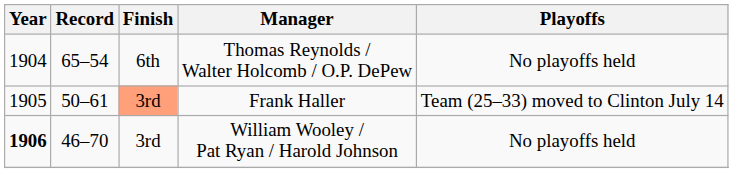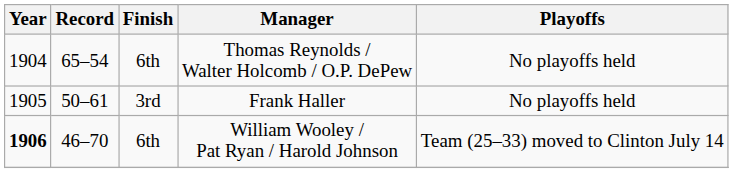 <table class="wikitable">
 <tr style="background: #F2F2F2;">
 <th>Year</th>
 <th>Record</th>
 <th>Finish</th>
 <th>Manager</th>
 <th>Playoffs</th>
 </tr>
 <tr align=center>
 <td>1904</td>
 <td>65–54</td>
 <td>6th</td>
 <td>Thomas Reynolds /<br>Walter Holcomb / O.P. DePew</td>
 <td>No playoffs held</td>
 </tr>
 <tr align=center>
 <td>1905</td>
 <td>50–61</td>
-<td style="background: lightsalmon;">3rd</td>
+<td>3rd</td>
 <td>Frank Haller</td>
-<td>Team (25–33) moved to Clinton July 14</td>
+<td>No playoffs held</td>
 </tr>
 <tr align=center>
 <td><strong>1906</strong></td>
 <td>46–70</td>
-<td>3rd</td>
+<td>6th</td>
 <td>William Wooley /<br>Pat Ryan / Harold Johnson</td>
-<td>No playoffs held</td>
+<td>Team (25–33) moved to Clinton July 14</td>
 </tr>
 <tr align=center>
 </tr>
 </table>
